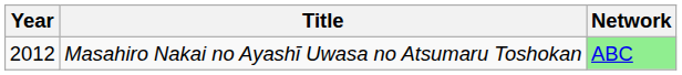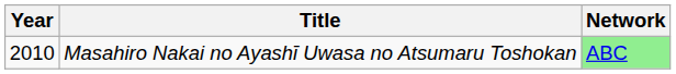 <table class="wikitable">
 <tr>
 <th>Year</th>
 <th>Title</th>
 <th>Network</th>
 </tr>
 <tr>
-<td>2012</td>
+<td>2010</td>
 <td><em>Masahiro Nakai no Ayashī Uwasa no Atsumaru Toshokan</em></td>
 <td style="background: lightgreen;"><a href='#'>ABC</a></td>
 </tr>
 </table>
